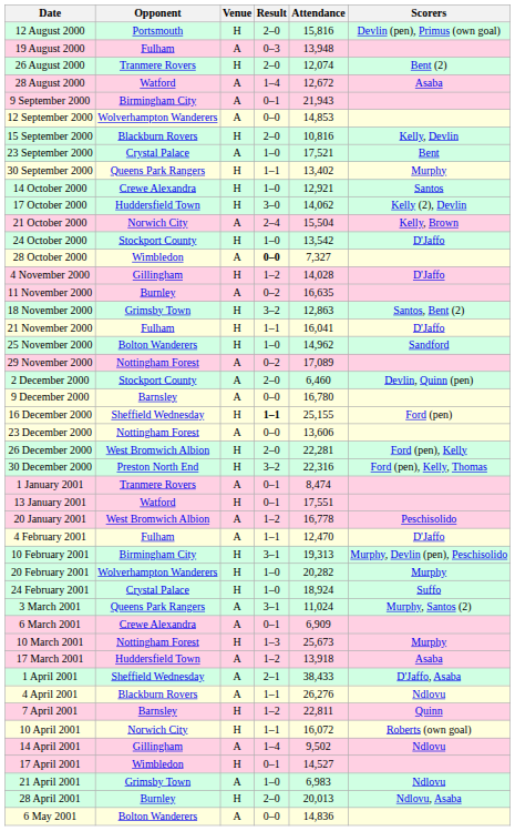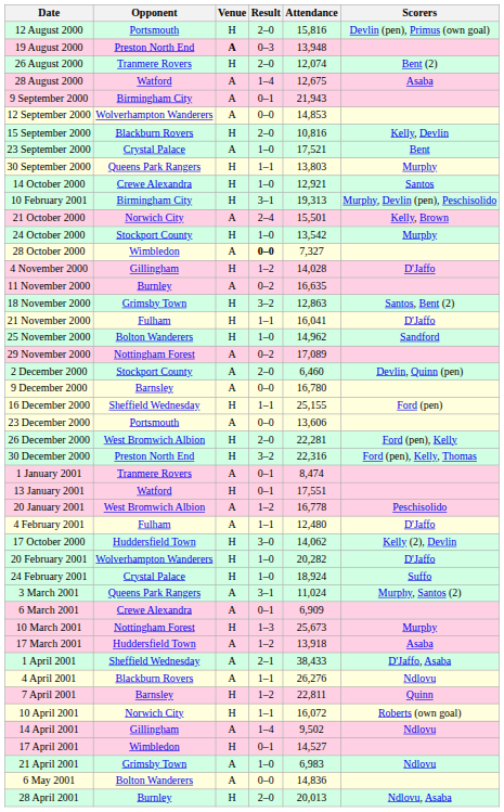 <table class="wikitable sortable" style="font-size:100%; text-align:center">
 <tr>
 <th>Date</th>
 <th>Opponent</th>
 <th>Venue</th>
 <th>Result</th>
 <th>Attendance</th>
 <th>Scorers</th>
 </tr>
 <tr style="background-color: #d0ffe3;">
 <td>12 August 2000</td>
 <td><a href='#'>Portsmouth</a></td>
 <td>H</td>
 <td>2–0</td>
 <td>15,816</td>
 <td><a href='#'>Devlin</a> (pen), <a href='#'>Primus</a> (own goal)</td>
 </tr>
 <tr style="background-color: #ffd0e3;">
 <td>19 August 2000</td>
-<td><a href='#'>Fulham</a></td>
-<td>A</td>
+<td><a href='#'>Preston North End</a></td>
+<td><strong>A</strong></td>
 <td>0–3</td>
 <td>13,948</td>
 <td></td>
 </tr>
 <tr style="background-color: #d0ffe3;">
 <td>26 August 2000</td>
 <td><a href='#'>Tranmere Rovers</a></td>
 <td>H</td>
 <td>2–0</td>
 <td>12,074</td>
 <td><a href='#'>Bent</a> (2)</td>
 </tr>
 <tr style="background-color: #ffd0e3;">
 <td>28 August 2000</td>
 <td><a href='#'>Watford</a></td>
 <td>A</td>
 <td>1–4</td>
-<td>12,672</td>
+<td>12,675</td>
 <td><a href='#'>Asaba</a></td>
 </tr>
 <tr style="background-color: #ffd0e3;">
 <td>9 September 2000</td>
 <td><a href='#'>Birmingham City</a></td>
 <td>A</td>
 <td>0–1</td>
 <td>21,943</td>
 <td></td>
 </tr>
 <tr style="background-color: #ffffdd;">
 <td>12 September 2000</td>
 <td><a href='#'>Wolverhampton Wanderers</a></td>
 <td>A</td>
 <td>0–0</td>
 <td>14,853</td>
 <td></td>
 </tr>
 <tr style="background-color: #d0ffe3;">
 <td>15 September 2000</td>
 <td><a href='#'>Blackburn Rovers</a></td>
 <td>H</td>
 <td>2–0</td>
 <td>10,816</td>
 <td><a href='#'>Kelly</a>, <a href='#'>Devlin</a></td>
 </tr>
 <tr style="background-color: #d0ffe3;">
 <td>23 September 2000</td>
 <td><a href='#'>Crystal Palace</a></td>
 <td>A</td>
 <td>1–0</td>
 <td>17,521</td>
 <td><a href='#'>Bent</a></td>
 </tr>
 <tr style="background-color: #ffffdd;">
 <td>30 September 2000</td>
 <td><a href='#'>Queens Park Rangers</a></td>
 <td>H</td>
 <td>1–1</td>
-<td>13,402</td>
+<td>13,803</td>
 <td><a href='#'>Murphy</a></td>
 </tr>
 <tr style="background-color: #d0ffe3;">
 <td>14 October 2000</td>
 <td><a href='#'>Crewe Alexandra</a></td>
 <td>H</td>
 <td>1–0</td>
 <td>12,921</td>
 <td><a href='#'>Santos</a></td>
 </tr>
 <tr style="background-color: #d0ffe3;">
-<td>17 October 2000</td>
-<td><a href='#'>Huddersfield Town</a></td>
+<td>10 February 2001</td>
+<td><a href='#'>Birmingham City</a></td>
 <td>H</td>
-<td>3–0</td>
-<td>14,062</td>
-<td><a href='#'>Kelly</a> (2), <a href='#'>Devlin</a></td>
+<td>3–1</td>
+<td>19,313</td>
+<td><a href='#'>Murphy</a>, <a href='#'>Devlin</a> (pen), <a href='#'>Peschisolido</a></td>
 </tr>
 <tr style="background-color: #ffd0e3;">
 <td>21 October 2000</td>
 <td><a href='#'>Norwich City</a></td>
 <td>A</td>
 <td>2–4</td>
-<td>15,504</td>
+<td>15,501</td>
 <td><a href='#'>Kelly</a>, <a href='#'>Brown</a></td>
 </tr>
 <tr style="background-color: #d0ffe3;">
 <td>24 October 2000</td>
 <td><a href='#'>Stockport County</a></td>
 <td>H</td>
 <td>1–0</td>
 <td>13,542</td>
-<td><a href='#'>D'Jaffo</a></td>
+<td><a href='#'>Murphy</a></td>
 </tr>
 <tr style="background-color: #ffffdd;">
 <td>28 October 2000</td>
 <td><a href='#'>Wimbledon</a></td>
 <td>A</td>
 <td><strong>0–0</strong></td>
 <td>7,327</td>
 <td></td>
 </tr>
 <tr style="background-color: #ffd0e3;">
 <td>4 November 2000</td>
 <td><a href='#'>Gillingham</a></td>
 <td>H</td>
 <td>1–2</td>
 <td>14,028</td>
 <td><a href='#'>D'Jaffo</a></td>
 </tr>
 <tr style="background-color: #ffd0e3;">
 <td>11 November 2000</td>
 <td><a href='#'>Burnley</a></td>
 <td>A</td>
 <td>0–2</td>
 <td>16,635</td>
 <td></td>
 </tr>
 <tr style="background-color: #d0ffe3;">
 <td>18 November 2000</td>
 <td><a href='#'>Grimsby Town</a></td>
 <td>H</td>
 <td>3–2</td>
 <td>12,863</td>
 <td><a href='#'>Santos</a>, <a href='#'>Bent</a> (2)</td>
 </tr>
 <tr style="background-color: #ffffdd;">
 <td>21 November 2000</td>
 <td><a href='#'>Fulham</a></td>
 <td>H</td>
 <td>1–1</td>
 <td>16,041</td>
 <td><a href='#'>D'Jaffo</a></td>
 </tr>
 <tr style="background-color: #d0ffe3;">
 <td>25 November 2000</td>
 <td><a href='#'>Bolton Wanderers</a></td>
 <td>H</td>
 <td>1–0</td>
 <td>14,962</td>
 <td><a href='#'>Sandford</a></td>
 </tr>
 <tr style="background-color: #ffd0e3;">
 <td>29 November 2000</td>
 <td><a href='#'>Nottingham Forest</a></td>
 <td>A</td>
 <td>0–2</td>
 <td>17,089</td>
 <td></td>
 </tr>
 <tr style="background-color: #d0ffe3;">
 <td>2 December 2000</td>
 <td><a href='#'>Stockport County</a></td>
 <td>A</td>
 <td>2–0</td>
 <td>6,460</td>
 <td><a href='#'>Devlin</a>, <a href='#'>Quinn</a> (pen)</td>
 </tr>
 <tr style="background-color: #ffffdd;">
 <td>9 December 2000</td>
 <td><a href='#'>Barnsley</a></td>
 <td>A</td>
 <td>0–0</td>
 <td>16,780</td>
 <td></td>
 </tr>
 <tr style="background-color: #ffffdd;">
 <td>16 December 2000</td>
 <td><a href='#'>Sheffield Wednesday</a></td>
 <td>H</td>
-<td><strong>1–1</strong></td>
+<td>1–1</td>
 <td>25,155</td>
 <td><a href='#'>Ford</a> (pen)</td>
 </tr>
 <tr style="background-color: #ffffdd;">
 <td>23 December 2000</td>
-<td><a href='#'>Nottingham Forest</a></td>
+<td><a href='#'>Portsmouth</a></td>
 <td>A</td>
 <td>0–0</td>
 <td>13,606</td>
 <td></td>
 </tr>
 <tr style="background-color: #d0ffe3;">
 <td>26 December 2000</td>
 <td><a href='#'>West Bromwich Albion</a></td>
 <td>H</td>
 <td>2–0</td>
 <td>22,281</td>
 <td><a href='#'>Ford</a> (pen), <a href='#'>Kelly</a></td>
 </tr>
 <tr style="background-color: #d0ffe3;">
 <td>30 December 2000</td>
 <td><a href='#'>Preston North End</a></td>
 <td>H</td>
 <td>3–2</td>
 <td>22,316</td>
 <td><a href='#'>Ford</a> (pen), <a href='#'>Kelly</a>, <a href='#'>Thomas</a></td>
 </tr>
 <tr style="background-color: #ffd0e3;">
 <td>1 January 2001</td>
 <td><a href='#'>Tranmere Rovers</a></td>
 <td>A</td>
 <td>0–1</td>
 <td>8,474</td>
 <td></td>
 </tr>
 <tr style="background-color: #ffd0e3;">
 <td>13 January 2001</td>
 <td><a href='#'>Watford</a></td>
 <td>H</td>
 <td>0–1</td>
 <td>17,551</td>
 <td></td>
 </tr>
 <tr style="background-color: #ffd0e3;">
 <td>20 January 2001</td>
 <td><a href='#'>West Bromwich Albion</a></td>
 <td>A</td>
 <td>1–2</td>
 <td>16,778</td>
 <td><a href='#'>Peschisolido</a></td>
 </tr>
 <tr style="background-color: #ffffdd;">
 <td>4 February 2001</td>
 <td><a href='#'>Fulham</a></td>
 <td>A</td>
 <td>1–1</td>
-<td>12,470</td>
+<td>12,480</td>
 <td><a href='#'>D'Jaffo</a></td>
 </tr>
 <tr style="background-color: #d0ffe3;">
-<td>10 February 2001</td>
-<td><a href='#'>Birmingham City</a></td>
+<td>17 October 2000</td>
+<td><a href='#'>Huddersfield Town</a></td>
 <td>H</td>
-<td>3–1</td>
-<td>19,313</td>
-<td><a href='#'>Murphy</a>, <a href='#'>Devlin</a> (pen), <a href='#'>Peschisolido</a></td>
+<td>3–0</td>
+<td>14,062</td>
+<td><a href='#'>Kelly</a> (2), <a href='#'>Devlin</a></td>
 </tr>
 <tr style="background-color: #d0ffe3;">
 <td>20 February 2001</td>
 <td><a href='#'>Wolverhampton Wanderers</a></td>
 <td>H</td>
 <td>1–0</td>
 <td>20,282</td>
-<td><a href='#'>Murphy</a></td>
+<td><a href='#'>D'Jaffo</a></td>
 </tr>
 <tr style="background-color: #d0ffe3;">
 <td>24 February 2001</td>
 <td><a href='#'>Crystal Palace</a></td>
 <td>H</td>
 <td>1–0</td>
 <td>18,924</td>
 <td><a href='#'>Suffo</a></td>
 </tr>
 <tr style="background-color: #d0ffe3;">
 <td>3 March 2001</td>
 <td><a href='#'>Queens Park Rangers</a></td>
 <td>A</td>
 <td>3–1</td>
 <td>11,024</td>
 <td><a href='#'>Murphy</a>, <a href='#'>Santos</a> (2)</td>
 </tr>
 <tr style="background-color: #ffd0e3;">
 <td>6 March 2001</td>
 <td><a href='#'>Crewe Alexandra</a></td>
 <td>A</td>
 <td>0–1</td>
 <td>6,909</td>
 <td></td>
 </tr>
 <tr style="background-color: #ffd0e3;">
 <td>10 March 2001</td>
 <td><a href='#'>Nottingham Forest</a></td>
 <td>H</td>
 <td>1–3</td>
 <td>25,673</td>
 <td><a href='#'>Murphy</a></td>
 </tr>
 <tr style="background-color: #ffd0e3;">
 <td>17 March 2001</td>
 <td><a href='#'>Huddersfield Town</a></td>
 <td>A</td>
 <td>1–2</td>
 <td>13,918</td>
 <td><a href='#'>Asaba</a></td>
 </tr>
 <tr style="background-color: #d0ffe3;">
 <td>1 April 2001</td>
 <td><a href='#'>Sheffield Wednesday</a></td>
 <td>A</td>
 <td>2–1</td>
 <td>38,433</td>
 <td><a href='#'>D'Jaffo</a>, <a href='#'>Asaba</a></td>
 </tr>
 <tr style="background-color: #ffffdd;">
 <td>4 April 2001</td>
 <td><a href='#'>Blackburn Rovers</a></td>
 <td>A</td>
 <td>1–1</td>
 <td>26,276</td>
 <td><a href='#'>Ndlovu</a></td>
 </tr>
 <tr style="background-color: #ffd0e3;">
 <td>7 April 2001</td>
 <td><a href='#'>Barnsley</a></td>
 <td>H</td>
 <td>1–2</td>
 <td>22,811</td>
 <td><a href='#'>Quinn</a></td>
 </tr>
 <tr style="background-color: #ffffdd;">
 <td>10 April 2001</td>
 <td><a href='#'>Norwich City</a></td>
 <td>H</td>
 <td>1–1</td>
 <td>16,072</td>
 <td><a href='#'>Roberts</a> (own goal)</td>
 </tr>
 <tr style="background-color: #ffd0e3;">
 <td>14 April 2001</td>
 <td><a href='#'>Gillingham</a></td>
 <td>A</td>
 <td>1–4</td>
 <td>9,502</td>
 <td><a href='#'>Ndlovu</a></td>
 </tr>
 <tr style="background-color: #ffd0e3;">
 <td>17 April 2001</td>
 <td><a href='#'>Wimbledon</a></td>
 <td>H</td>
 <td>0–1</td>
 <td>14,527</td>
 <td></td>
 </tr>
 <tr style="background-color: #d0ffe3;">
 <td>21 April 2001</td>
 <td><a href='#'>Grimsby Town</a></td>
 <td>A</td>
 <td>1–0</td>
 <td>6,983</td>
 <td><a href='#'>Ndlovu</a></td>
 </tr>
+<tr style="background-color: #ffffdd;">
+<td>6 May 2001</td>
+<td><a href='#'>Bolton Wanderers</a></td>
+<td>A</td>
+<td>0–0</td>
+<td>14,836</td>
+<td></td>
+</tr>
 <tr style="background-color: #d0ffe3;">
 <td>28 April 2001</td>
 <td><a href='#'>Burnley</a></td>
 <td>H</td>
 <td>2–0</td>
 <td>20,013</td>
 <td><a href='#'>Ndlovu</a>, <a href='#'>Asaba</a></td>
 </tr>
-<tr style="background-color: #ffffdd;">
-<td>6 May 2001</td>
-<td><a href='#'>Bolton Wanderers</a></td>
-<td>A</td>
-<td>0–0</td>
-<td>14,836</td>
-<td></td>
-</tr>
 </table>
